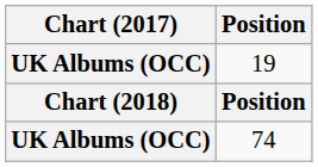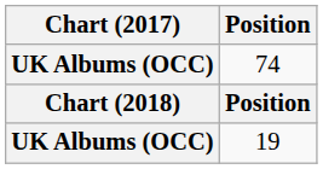 <table class="wikitable plainrowheaders" style="text-align:center">
 <tr>
 <th scope="col">Chart (2017)</th>
 <th scope="col">Position</th>
 </tr>
 <tr>
 <th scope="row">UK Albums (OCC)</th>
-<td>19</td>
+<td>74</td>
 </tr>
 <tr>
 <th scope="col">Chart (2018)</th>
 <th scope="col">Position</th>
 </tr>
 <tr>
 <th scope="row">UK Albums (OCC)</th>
-<td>74</td>
+<td>19</td>
 </tr>
 </table>
